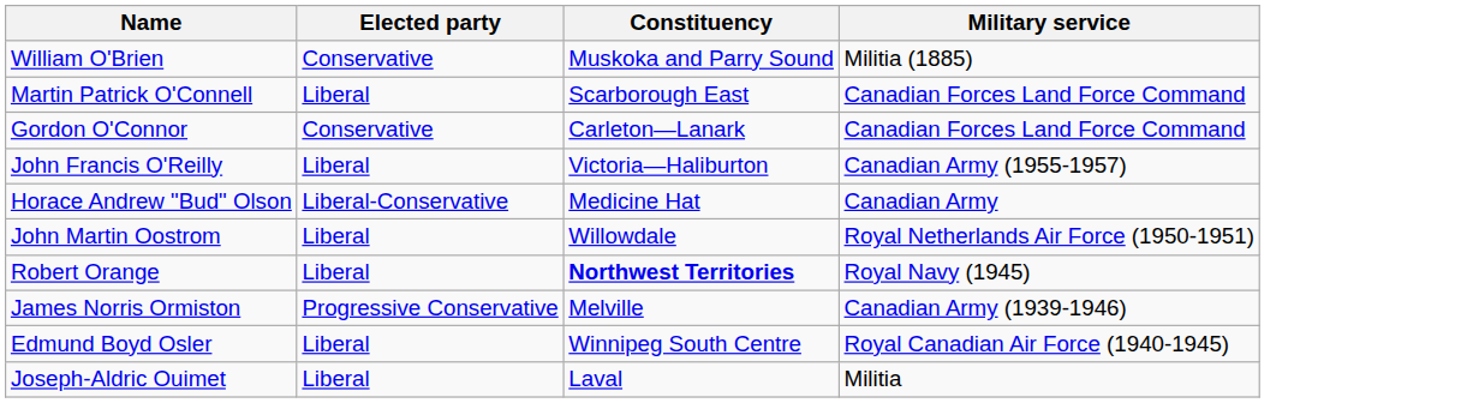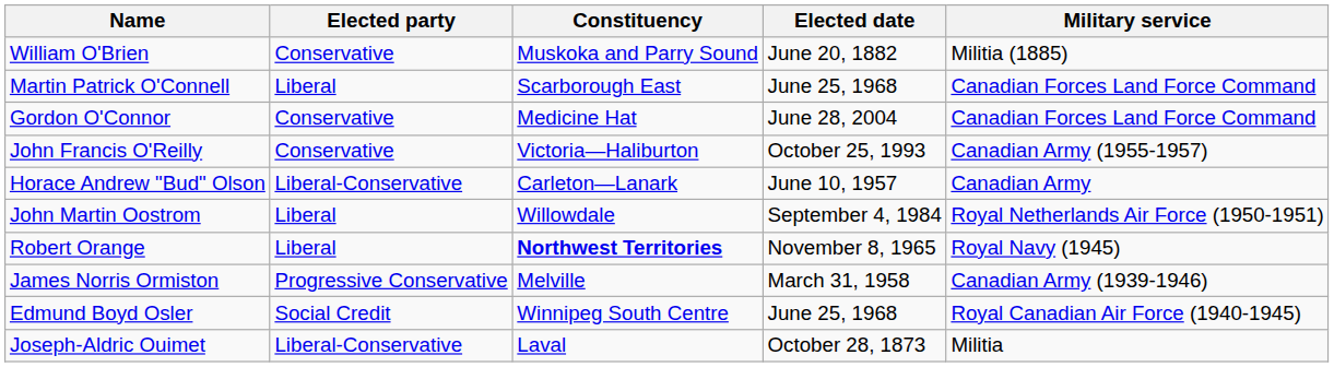 <table class="wikitable sortable">
 <tr>
 <th>Name</th>
 <th>Elected party</th>
 <th>Constituency</th>
+<th>Elected date</th>
 <th>Military service</th>
 </tr>
 <tr>
 <td><a href='#'>William O'Brien</a></td>
 <td><a href='#'>Conservative</a></td>
 <td><a href='#'>Muskoka and Parry Sound</a></td>
+<td>June 20, 1882</td>
 <td>Militia (1885)</td>
 </tr>
 <tr>
 <td><a href='#'>Martin Patrick O'Connell</a></td>
 <td><a href='#'>Liberal</a></td>
 <td><a href='#'>Scarborough East</a></td>
+<td>June 25, 1968</td>
 <td><a href='#'>Canadian Forces Land Force Command</a></td>
 </tr>
 <tr>
 <td><a href='#'>Gordon O'Connor</a></td>
 <td><a href='#'>Conservative</a></td>
-<td><a href='#'>Carleton—Lanark</a></td>
+<td><a href='#'>Medicine Hat</a></td>
+<td>June 28, 2004</td>
 <td><a href='#'>Canadian Forces Land Force Command</a></td>
 </tr>
 <tr>
 <td><a href='#'>John Francis O'Reilly</a></td>
-<td><a href='#'>Liberal</a></td>
+<td><a href='#'>Conservative</a></td>
 <td><a href='#'>Victoria—Haliburton</a></td>
+<td>October 25, 1993</td>
 <td><a href='#'>Canadian Army</a> (1955-1957)</td>
 </tr>
 <tr>
 <td><a href='#'>Horace Andrew "Bud" Olson</a></td>
 <td><a href='#'>Liberal-Conservative</a></td>
-<td><a href='#'>Medicine Hat</a></td>
+<td><a href='#'>Carleton—Lanark</a></td>
+<td>June 10, 1957</td>
 <td><a href='#'>Canadian Army</a></td>
 </tr>
 <tr>
 <td><a href='#'>John Martin Oostrom</a></td>
 <td><a href='#'>Liberal</a></td>
 <td><a href='#'>Willowdale</a></td>
+<td>September 4, 1984</td>
 <td><a href='#'>Royal Netherlands Air Force</a> (1950-1951)</td>
 </tr>
 <tr>
 <td><a href='#'>Robert Orange</a></td>
 <td><a href='#'>Liberal</a></td>
 <td><strong><a href='#'>Northwest Territories</a></strong></td>
+<td>November 8, 1965</td>
 <td><a href='#'>Royal Navy</a> (1945)</td>
 </tr>
 <tr>
 <td><a href='#'>James Norris Ormiston</a></td>
 <td><a href='#'>Progressive Conservative</a></td>
 <td><a href='#'>Melville</a></td>
+<td>March 31, 1958</td>
 <td><a href='#'>Canadian Army</a> (1939-1946)</td>
 </tr>
 <tr>
 <td><a href='#'>Edmund Boyd Osler</a></td>
-<td><a href='#'>Liberal</a></td>
+<td><a href='#'>Social Credit</a></td>
 <td><a href='#'>Winnipeg South Centre</a></td>
+<td>June 25, 1968</td>
 <td><a href='#'>Royal Canadian Air Force</a> (1940-1945)</td>
 </tr>
 <tr>
 <td><a href='#'>Joseph-Aldric Ouimet</a></td>
-<td><a href='#'>Liberal</a></td>
+<td><a href='#'>Liberal-Conservative</a></td>
 <td><a href='#'>Laval</a></td>
+<td>October 28, 1873</td>
 <td>Militia</td>
 </tr>
 </table>
